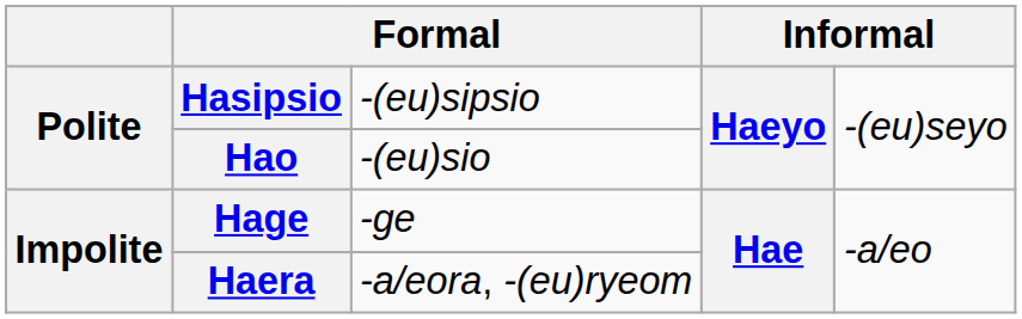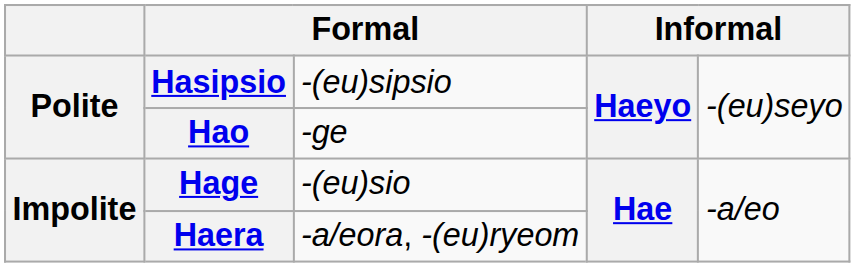 <table class="wikitable">
 <tr>
 <th></th>
 <th colspan="2">Formal</th>
 <th colspan="2">Informal</th>
 </tr>
 <tr>
 <th rowspan="2">Polite</th>
 <th><a href='#'>Hasipsio</a></th>
 <td> <em>-(eu)sipsio</em></td>
 <th rowspan="2"><a href='#'>Haeyo</a></th>
 <td rowspan="2"> <em>-(eu)seyo</em></td>
 </tr>
 <tr>
 <th><a href='#'>Hao</a></th>
-<td> <em>-(eu)sio</em></td>
+<td> <em>-ge</em></td>
 </tr>
 <tr>
 <th rowspan="2">Impolite</th>
 <th><a href='#'>Hage</a></th>
-<td> <em>-ge</em></td>
+<td> <em>-(eu)sio</em></td>
 <th rowspan="2"><a href='#'>Hae</a></th>
 <td rowspan="2"> <em>-a/eo</em></td>
 </tr>
 <tr>
 <th><a href='#'>Haera</a></th>
 <td> <em>-a/eora</em>,  <em>-(eu)ryeom</em></td>
 </tr>
 </table>
